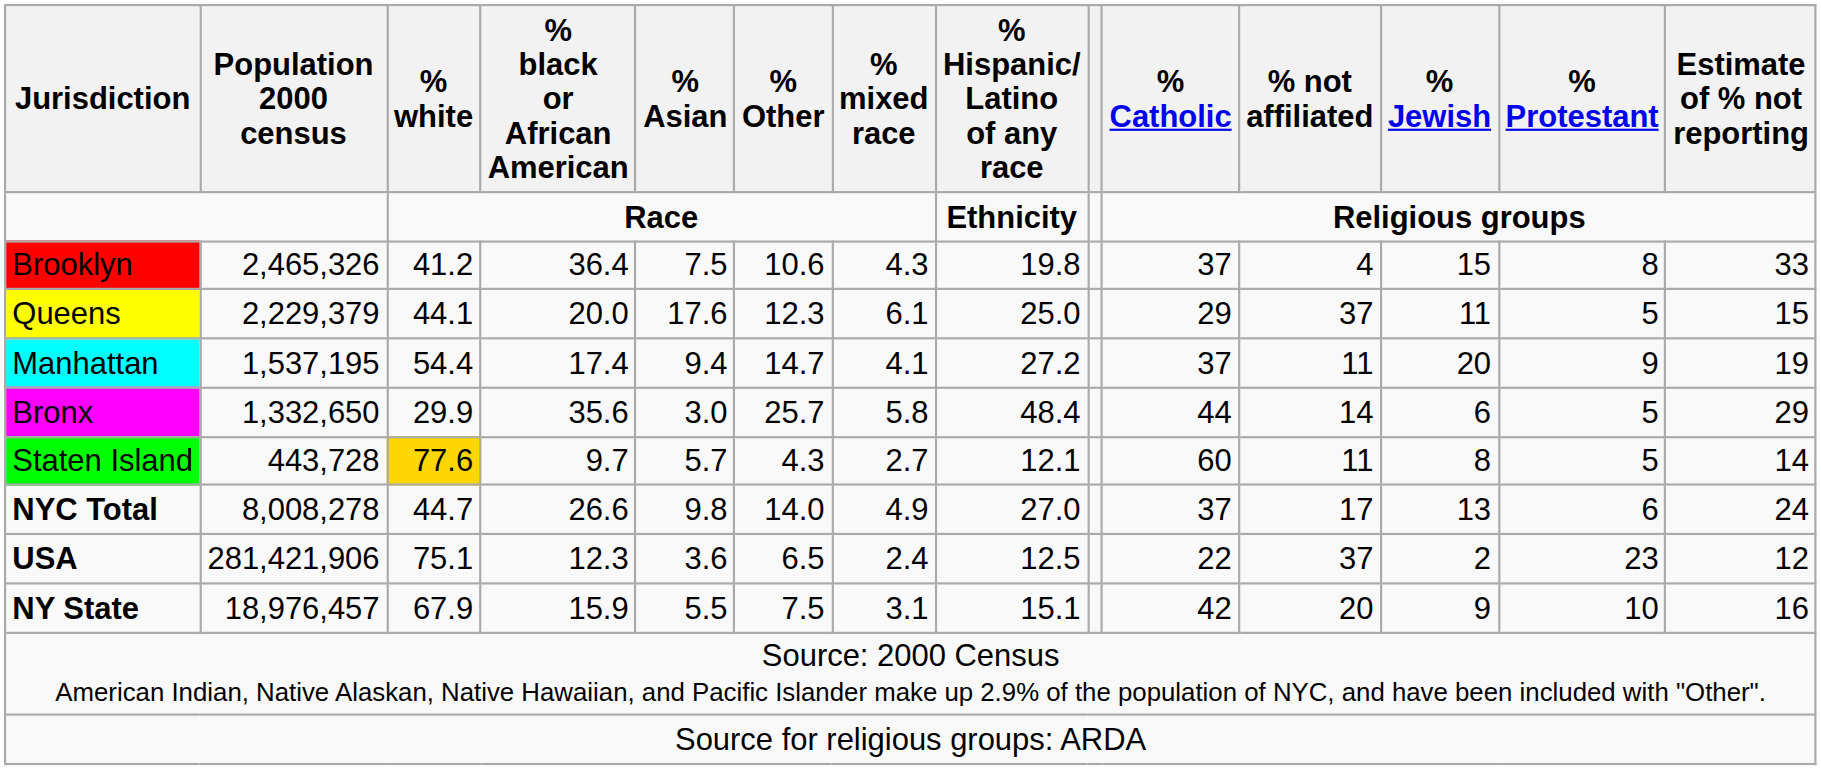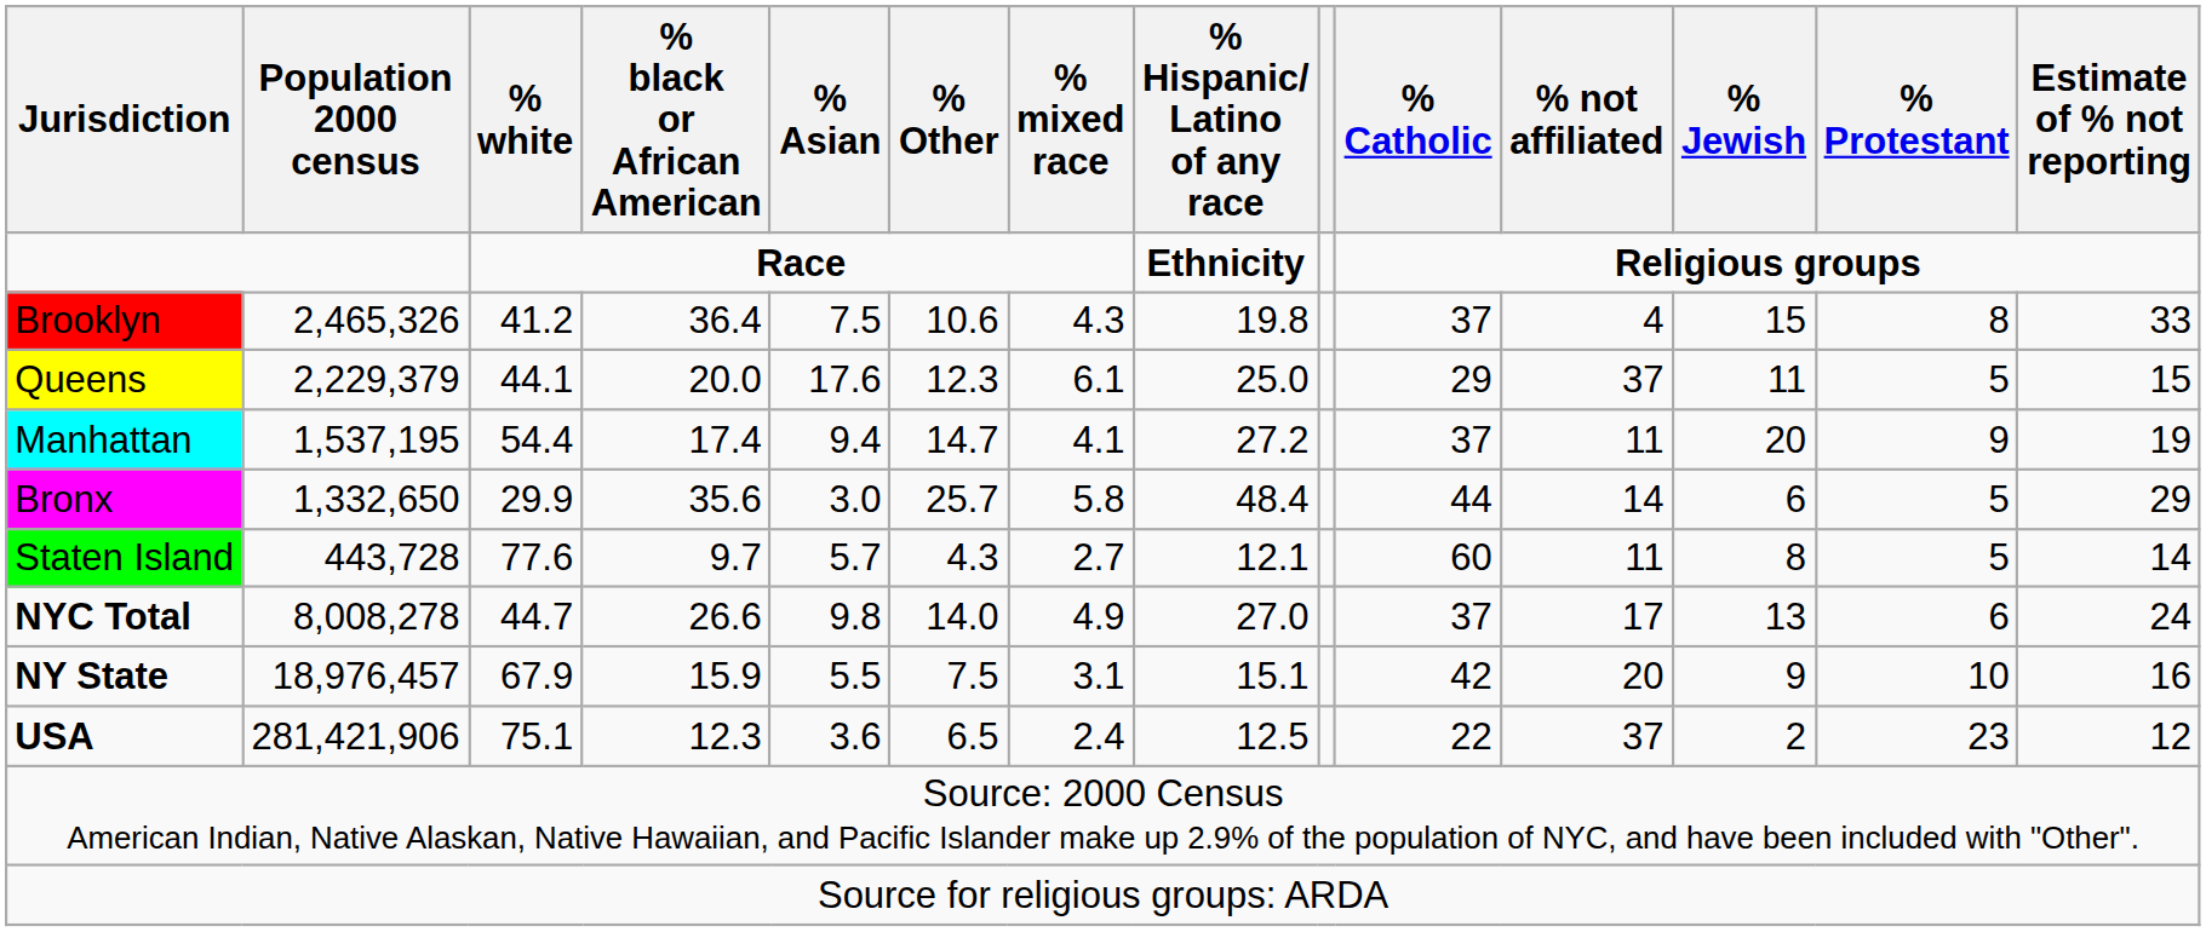 <table class="wikitable sortable" style="text-align:right; font-size:90%">
 <tr>
 <th>Jurisdiction<br></th>
 <th>Population<br>2000<br>census<br></th>
 <th>%<br>white<br></th>
 <th>%<br>black<br>or<br>African<br>American<br></th>
 <th>%<br>Asian<br></th>
 <th>%<br>Other<br></th>
 <th>%<br>mixed<br>race<br></th>
 <th>%<br>Hispanic/<br>Latino<br>of any<br>race<br></th>
 <th></th>
 <th>%<br><a href='#'>Catholic</a><br></th>
 <th>% not<br>affiliated<br></th>
 <th>%<br><a href='#'>Jewish</a><br></th>
 <th>%<br><a href='#'>Protestant</a><br></th>
 <th>Estimate<br>of % not<br>reporting</th>
 </tr>
 <tr>
 <td colspan=2></td>
 <td colspan="5" style="text-align:center;"><strong>Race</strong></td>
 <td align=center><strong>Ethnicity</strong></td>
 <td></td>
 <td colspan="5" style="text-align:center;"><strong>Religious groups</strong></td>
 </tr>
 <tr>
 <td style="text-align:left; background:red;">Brooklyn</td>
 <td>2,465,326</td>
 <td>41.2</td>
 <td>36.4</td>
 <td>7.5</td>
 <td>10.6</td>
 <td>4.3</td>
 <td>19.8</td>
 <td></td>
 <td>37</td>
 <td>4</td>
 <td>15</td>
 <td>8</td>
 <td>33</td>
 </tr>
 <tr>
 <td style="text-align:left; background:yellow;">Queens</td>
 <td>2,229,379</td>
 <td>44.1</td>
 <td>20.0</td>
 <td>17.6</td>
 <td>12.3</td>
 <td>6.1</td>
 <td>25.0</td>
 <td></td>
 <td>29</td>
 <td>37</td>
 <td>11</td>
 <td>5</td>
 <td>15</td>
 </tr>
 <tr>
 <td style="text-align:left; background:aqua;">Manhattan</td>
 <td>1,537,195</td>
 <td>54.4</td>
 <td>17.4</td>
 <td>9.4</td>
 <td>14.7</td>
 <td>4.1</td>
 <td>27.2</td>
 <td></td>
 <td>37</td>
 <td>11</td>
 <td>20</td>
 <td>9</td>
 <td>19</td>
 </tr>
 <tr>
 <td style="text-align:left; background:magenta;">Bronx</td>
 <td>1,332,650</td>
 <td>29.9</td>
 <td>35.6</td>
 <td>3.0</td>
 <td>25.7</td>
 <td>5.8</td>
 <td>48.4</td>
 <td></td>
 <td>44</td>
 <td>14</td>
 <td>6</td>
 <td>5</td>
 <td>29</td>
 </tr>
 <tr>
 <td style="text-align:left; background:lime;">Staten Island</td>
 <td>443,728</td>
-<td style="background: gold;">77.6</td>
+<td>77.6</td>
 <td>9.7</td>
 <td>5.7</td>
 <td>4.3</td>
 <td>2.7</td>
 <td>12.1</td>
 <td></td>
 <td>60</td>
 <td>11</td>
 <td>8</td>
 <td>5</td>
 <td>14</td>
 </tr>
 <tr>
 <td align=left><strong>NYC Total</strong></td>
 <td>8,008,278</td>
 <td>44.7</td>
 <td>26.6</td>
 <td>9.8</td>
 <td>14.0</td>
 <td>4.9</td>
 <td>27.0</td>
 <td></td>
 <td>37</td>
 <td>17</td>
 <td>13</td>
 <td>6</td>
 <td>24</td>
 </tr>
 <tr>
+<td align=left><strong>NY State</strong></td>
+<td>18,976,457</td>
+<td>67.9</td>
+<td>15.9</td>
+<td>5.5</td>
+<td>7.5</td>
+<td>3.1</td>
+<td>15.1</td>
+<td></td>
+<td>42</td>
+<td>20</td>
+<td>9</td>
+<td>10</td>
+<td>16</td>
+</tr>
+<tr>
 <td align=left><strong>USA</strong></td>
 <td>281,421,906</td>
 <td>75.1</td>
 <td>12.3</td>
 <td>3.6</td>
 <td>6.5</td>
 <td>2.4</td>
 <td>12.5</td>
 <td></td>
 <td>22</td>
 <td>37</td>
 <td>2</td>
 <td>23</td>
 <td>12</td>
 </tr>
 <tr>
-<td align=left><strong>NY State</strong></td>
-<td>18,976,457</td>
-<td>67.9</td>
-<td>15.9</td>
-<td>5.5</td>
-<td>7.5</td>
-<td>3.1</td>
-<td>15.1</td>
-<td></td>
-<td>42</td>
-<td>20</td>
-<td>9</td>
-<td>10</td>
-<td>16</td>
-</tr>
-<tr>
 <td colspan="14" style="text-align:center;">Source: 2000 Census<br><small>American Indian, Native Alaskan, Native Hawaiian, and Pacific Islander make up 2.9% of the population of NYC, and have been included with "Other".</small></td>
 </tr>
 <tr>
 <td colspan="14" style="text-align:center;">Source for religious groups: ARDA</td>
 </tr>
 </table>
